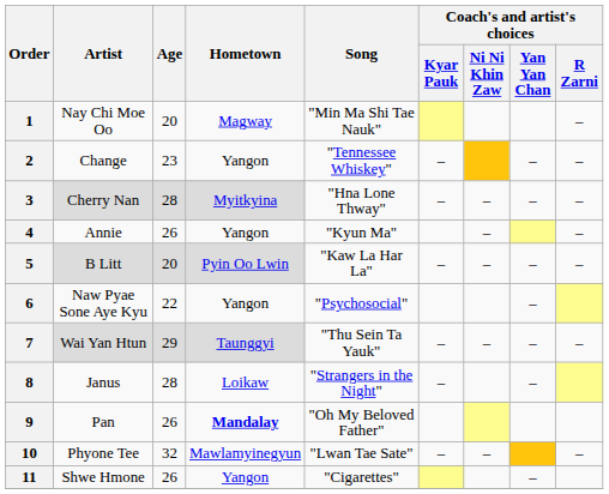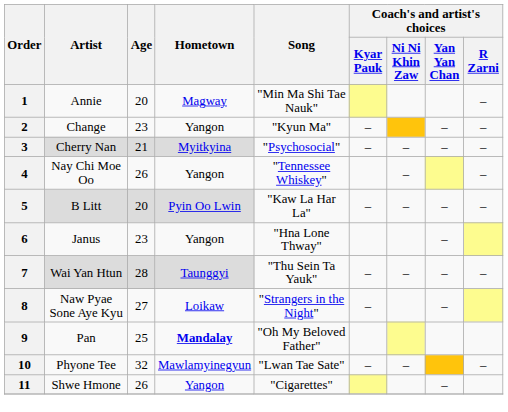 <table class="wikitable" style="text-align:center; line-height:17px; width:100%;">
 <tr>
 <th scope="col" rowspan="2" width="05%">Order</th>
 <th scope="col" rowspan="2" width="20%">Artist</th>
 <th scope="col" rowspan="2" width="05%">Age</th>
 <th scope="col" rowspan="2" width="18%">Hometown</th>
 <th scope="col" rowspan="2" width="20%">Song</th>
 <th scope="col" colspan="4" width="32%">Coach's and artist's choices</th>
 </tr>
 <tr>
 <th width="08%"><a href='#'>Kyar Pauk</a></th>
 <th width="08%"><a href='#'>Ni Ni Khin Zaw</a></th>
 <th width="08%"><a href='#'>Yan Yan Chan</a></th>
 <th width="08%"><a href='#'>R Zarni</a></th>
 </tr>
 <tr>
 <th>1</th>
-<td>Nay Chi Moe Oo</td>
+<td>Annie</td>
 <td>20</td>
 <td><a href='#'>Magway</a></td>
 <td>"Min Ma Shi Tae Nauk"</td>
 <td style="background:#fdfc8f;"><strong></strong></td>
 <td><strong></strong></td>
 <td><strong></strong></td>
 <td>–</td>
 </tr>
 <tr>
 <th>2</th>
 <td>Change</td>
 <td>23</td>
 <td>Yangon</td>
-<td>"<a href='#'>Tennessee Whiskey</a>"</td>
+<td>"Kyun Ma"</td>
 <td>–</td>
 <td style="background:#FFC40C;"><strong></strong></td>
 <td>–</td>
 <td>–</td>
 </tr>
 <tr>
 <th>3</th>
 <td style="background:#DCDCDC;">Cherry Nan</td>
-<td style="background:#DCDCDC;">28</td>
+<td style="background:#DCDCDC;">21</td>
 <td style="background:#DCDCDC;"><a href='#'>Myitkyina</a></td>
-<td>"Hna Lone Thway"</td>
+<td>"<a href='#'>Psychosocial</a>"</td>
 <td>–</td>
 <td>–</td>
 <td>–</td>
 <td>–</td>
 </tr>
 <tr>
 <th>4</th>
-<td>Annie</td>
+<td>Nay Chi Moe Oo</td>
 <td>26</td>
 <td>Yangon</td>
-<td>"Kyun Ma"</td>
+<td>"<a href='#'>Tennessee Whiskey</a>"</td>
 <td><strong></strong></td>
 <td>–</td>
 <td style="background:#fdfc8f;"><strong></strong></td>
 <td>–</td>
 </tr>
 <tr>
 <th>5</th>
 <td style="background:#DCDCDC;">B Litt</td>
 <td style="background:#DCDCDC;">20</td>
 <td style="background:#DCDCDC;"><a href='#'>Pyin Oo Lwin</a></td>
 <td>"Kaw La Har La"</td>
 <td>–</td>
 <td>–</td>
 <td>–</td>
 <td>–</td>
 </tr>
 <tr>
 <th>6</th>
-<td>Naw Pyae Sone Aye Kyu</td>
-<td>22</td>
+<td>Janus</td>
+<td>23</td>
 <td>Yangon</td>
-<td>"<a href='#'>Psychosocial</a>"</td>
+<td>"Hna Lone Thway"</td>
 <td><strong></strong></td>
 <td><strong></strong></td>
 <td>–</td>
 <td style="background:#fdfc8f;"><strong></strong></td>
 </tr>
 <tr>
 <th>7</th>
 <td style="background:#DCDCDC;">Wai Yan Htun</td>
-<td style="background:#DCDCDC;">29</td>
+<td style="background:#DCDCDC;">28</td>
 <td style="background:#DCDCDC;"><a href='#'>Taunggyi</a></td>
 <td>"Thu Sein Ta Yauk"</td>
 <td>–</td>
 <td>–</td>
 <td>–</td>
 <td>–</td>
 </tr>
 <tr>
 <th>8</th>
-<td>Janus</td>
-<td>28</td>
+<td>Naw Pyae Sone Aye Kyu</td>
+<td>27</td>
 <td><a href='#'>Loikaw</a></td>
 <td>"<a href='#'>Strangers in the Night</a>"</td>
 <td>–</td>
 <td><strong></strong></td>
 <td>–</td>
 <td style="background:#fdfc8f;"><strong></strong></td>
 </tr>
 <tr>
 <th>9</th>
 <td>Pan</td>
-<td>26</td>
+<td>25</td>
 <td><strong><a href='#'>Mandalay</a></strong></td>
 <td>"Oh My Beloved Father"</td>
 <td><strong></strong></td>
 <td style="background:#fdfc8f;"><strong></strong></td>
 <td><strong></strong></td>
 <td><strong></strong></td>
 </tr>
 <tr>
 <th>10</th>
 <td>Phyone Tee</td>
 <td>32</td>
 <td><a href='#'>Mawlamyinegyun</a></td>
 <td>"Lwan Tae Sate"</td>
 <td>–</td>
 <td>–</td>
 <td style="background:#FFC40C;"><strong></strong></td>
 <td>–</td>
 </tr>
 <tr>
 <th>11</th>
 <td>Shwe Hmone</td>
 <td>26</td>
 <td><a href='#'>Yangon</a></td>
 <td>"Cigarettes"</td>
 <td style="background:#fdfc8f;"><strong></strong></td>
 <td><strong></strong></td>
 <td>–</td>
 <td><strong></strong></td>
 </tr>
 <tr>
 </tr>
 </table>
